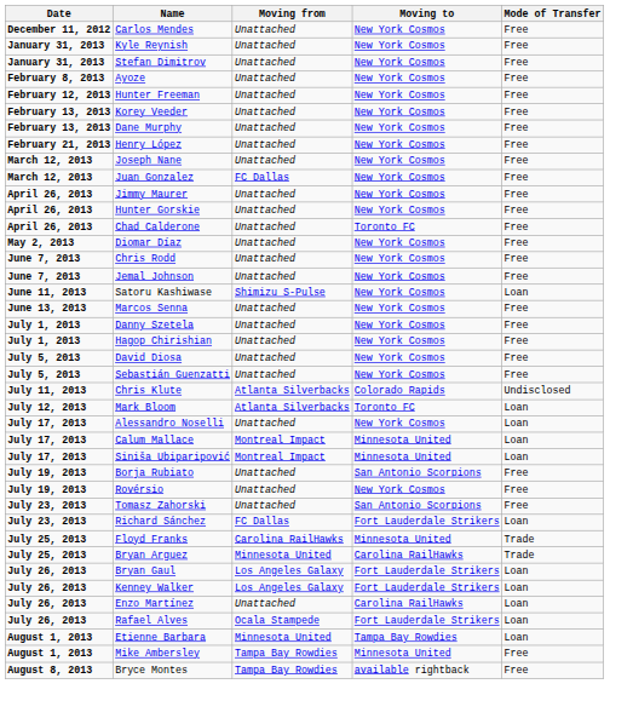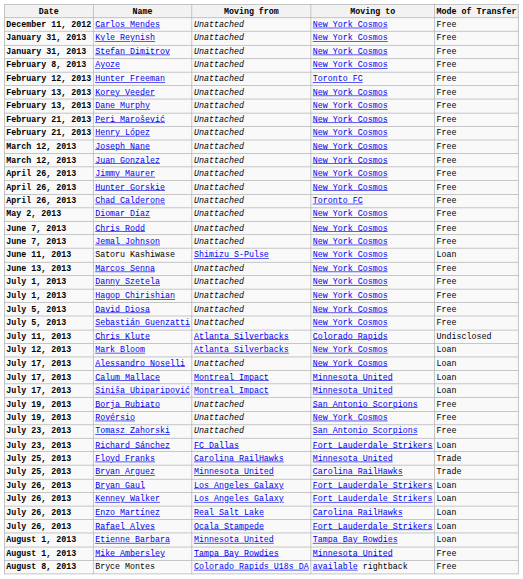 <table class="wikitable sortable">
 <tr>
 <th>Date</th>
 <th>Name</th>
 <th>Moving from</th>
 <th>Moving to</th>
 <th>Mode of Transfer</th>
 </tr>
 <tr>
 <td><strong>December 11, 2012</strong></td>
 <td> <a href='#'>Carlos Mendes</a></td>
 <td><em>Unattached</em></td>
 <td><a href='#'>New York Cosmos</a></td>
 <td>Free</td>
 </tr>
 <tr>
 <td><strong>January 31, 2013</strong></td>
 <td> <a href='#'>Kyle Reynish</a></td>
 <td><em>Unattached</em></td>
 <td><a href='#'>New York Cosmos</a></td>
 <td>Free</td>
 </tr>
 <tr>
 <td><strong>January 31, 2013</strong></td>
 <td> <a href='#'>Stefan Dimitrov</a></td>
 <td><em>Unattached</em></td>
 <td><a href='#'>New York Cosmos</a></td>
 <td>Free</td>
 </tr>
 <tr>
 <td><strong>February 8, 2013</strong></td>
 <td> <a href='#'>Ayoze</a></td>
 <td><em>Unattached</em></td>
 <td><a href='#'>New York Cosmos</a></td>
 <td>Free</td>
 </tr>
 <tr>
 <td><strong>February 12, 2013</strong></td>
 <td> <a href='#'>Hunter Freeman</a></td>
 <td><em>Unattached</em></td>
-<td><a href='#'>New York Cosmos</a></td>
+<td> <a href='#'>Toronto FC</a></td>
 <td>Free</td>
 </tr>
 <tr>
 <td><strong>February 13, 2013</strong></td>
 <td> <a href='#'>Korey Veeder</a></td>
 <td><em>Unattached</em></td>
 <td><a href='#'>New York Cosmos</a></td>
 <td>Free</td>
 </tr>
 <tr>
 <td><strong>February 13, 2013</strong></td>
 <td> <a href='#'>Dane Murphy</a></td>
+<td><em>Unattached</em></td>
+<td><a href='#'>New York Cosmos</a></td>
+<td>Free</td>
+</tr>
+<tr>
+<td><strong>February 21, 2013</strong></td>
+<td> <a href='#'>Peri Marošević</a></td>
 <td><em>Unattached</em></td>
 <td><a href='#'>New York Cosmos</a></td>
 <td>Free</td>
 </tr>
 <tr>
 <td><strong>February 21, 2013</strong></td>
 <td> <a href='#'>Henry López</a></td>
 <td><em>Unattached</em></td>
 <td><a href='#'>New York Cosmos</a></td>
 <td>Free</td>
 </tr>
 <tr>
 <td><strong>March 12, 2013</strong></td>
 <td> <a href='#'>Joseph Nane</a></td>
 <td><em>Unattached</em></td>
 <td><a href='#'>New York Cosmos</a></td>
 <td>Free</td>
 </tr>
 <tr>
 <td><strong>March 12, 2013</strong></td>
 <td> <a href='#'>Juan Gonzalez</a></td>
-<td> <a href='#'>FC Dallas</a></td>
+<td><em>Unattached</em></td>
 <td><a href='#'>New York Cosmos</a></td>
 <td>Free</td>
 </tr>
 <tr>
 <td><strong>April 26, 2013</strong></td>
 <td> <a href='#'>Jimmy Maurer</a></td>
 <td><em>Unattached</em></td>
 <td><a href='#'>New York Cosmos</a></td>
 <td>Free</td>
 </tr>
 <tr>
 <td><strong>April 26, 2013</strong></td>
 <td> <a href='#'>Hunter Gorskie</a></td>
 <td><em>Unattached</em></td>
 <td><a href='#'>New York Cosmos</a></td>
 <td>Free</td>
 </tr>
 <tr>
 <td><strong>April 26, 2013</strong></td>
 <td> <a href='#'>Chad Calderone</a></td>
 <td><em>Unattached</em></td>
 <td> <a href='#'>Toronto FC</a></td>
 <td>Free</td>
 </tr>
 <tr>
 <td><strong>May 2, 2013</strong></td>
 <td> <a href='#'>Diomar Díaz</a></td>
 <td><em>Unattached</em></td>
 <td><a href='#'>New York Cosmos</a></td>
 <td>Free</td>
 </tr>
 <tr>
 <td><strong>June 7, 2013</strong></td>
 <td> <a href='#'>Chris Rodd</a></td>
 <td><em>Unattached</em></td>
 <td><a href='#'>New York Cosmos</a></td>
 <td>Free</td>
 </tr>
 <tr>
 <td><strong>June 7, 2013</strong></td>
 <td> <a href='#'>Jemal Johnson</a></td>
 <td><em>Unattached</em></td>
 <td><a href='#'>New York Cosmos</a></td>
 <td>Free</td>
 </tr>
 <tr>
 <td><strong>June 11, 2013</strong></td>
 <td> Satoru Kashiwase</td>
 <td> <a href='#'>Shimizu S-Pulse</a></td>
 <td><a href='#'>New York Cosmos</a></td>
 <td>Loan</td>
 </tr>
 <tr>
 <td><strong>June 13, 2013</strong></td>
 <td> <a href='#'>Marcos Senna</a></td>
 <td><em>Unattached</em></td>
 <td><a href='#'>New York Cosmos</a></td>
 <td>Free</td>
 </tr>
 <tr>
 <td><strong>July 1, 2013</strong></td>
 <td> <a href='#'>Danny Szetela</a></td>
 <td><em>Unattached</em></td>
 <td><a href='#'>New York Cosmos</a></td>
 <td>Free</td>
 </tr>
 <tr>
 <td><strong>July 1, 2013</strong></td>
 <td> <a href='#'>Hagop Chirishian</a></td>
 <td><em>Unattached</em></td>
 <td><a href='#'>New York Cosmos</a></td>
 <td>Free</td>
 </tr>
 <tr>
 <td><strong>July 5, 2013</strong></td>
 <td> <a href='#'>David Diosa</a></td>
 <td><em>Unattached</em></td>
 <td><a href='#'>New York Cosmos</a></td>
 <td>Free</td>
 </tr>
 <tr>
 <td><strong>July 5, 2013</strong></td>
 <td> <a href='#'>Sebastián Guenzatti</a></td>
 <td><em>Unattached</em></td>
 <td><a href='#'>New York Cosmos</a></td>
 <td>Free</td>
 </tr>
 <tr>
 <td><strong>July 11, 2013</strong></td>
 <td> <a href='#'>Chris Klute</a></td>
 <td><a href='#'>Atlanta Silverbacks</a></td>
 <td> <a href='#'>Colorado Rapids</a></td>
 <td>Undisclosed</td>
 </tr>
 <tr>
 <td><strong>July 12, 2013</strong></td>
 <td> <a href='#'>Mark Bloom</a></td>
 <td><a href='#'>Atlanta Silverbacks</a></td>
-<td> <a href='#'>Toronto FC</a></td>
+<td><a href='#'>New York Cosmos</a></td>
 <td>Loan</td>
 </tr>
 <tr>
 <td><strong>July 17, 2013</strong></td>
 <td> <a href='#'>Alessandro Noselli</a></td>
 <td><em>Unattached</em></td>
 <td><a href='#'>New York Cosmos</a></td>
 <td>Loan</td>
 </tr>
 <tr>
 <td><strong>July 17, 2013</strong></td>
 <td> <a href='#'>Calum Mallace</a></td>
 <td> <a href='#'>Montreal Impact</a></td>
 <td><a href='#'>Minnesota United</a></td>
 <td>Loan</td>
 </tr>
 <tr>
 <td><strong>July 17, 2013</strong></td>
 <td> <a href='#'>Siniša Ubiparipović</a></td>
 <td> <a href='#'>Montreal Impact</a></td>
 <td><a href='#'>Minnesota United</a></td>
 <td>Loan</td>
 </tr>
 <tr>
 <td><strong>July 19, 2013</strong></td>
 <td> <a href='#'>Borja Rubiato</a></td>
 <td><em>Unattached</em></td>
 <td><a href='#'>San Antonio Scorpions</a></td>
 <td>Free</td>
 </tr>
 <tr>
 <td><strong>July 19, 2013</strong></td>
 <td> <a href='#'>Rovérsio</a></td>
 <td><em>Unattached</em></td>
 <td><a href='#'>New York Cosmos</a></td>
 <td>Free</td>
 </tr>
 <tr>
 <td><strong>July 23, 2013</strong></td>
 <td> <a href='#'>Tomasz Zahorski</a></td>
 <td><em>Unattached</em></td>
 <td><a href='#'>San Antonio Scorpions</a></td>
 <td>Free</td>
 </tr>
 <tr>
 <td><strong>July 23, 2013</strong></td>
 <td> <a href='#'>Richard Sánchez</a></td>
 <td> <a href='#'>FC Dallas</a></td>
 <td><a href='#'>Fort Lauderdale Strikers</a></td>
 <td>Loan</td>
 </tr>
 <tr>
 <td><strong>July 25, 2013</strong></td>
 <td> <a href='#'>Floyd Franks</a></td>
 <td><a href='#'>Carolina RailHawks</a></td>
 <td><a href='#'>Minnesota United</a></td>
 <td>Trade</td>
 </tr>
 <tr>
 <td><strong>July 25, 2013</strong></td>
 <td> <a href='#'>Bryan Arguez</a></td>
 <td><a href='#'>Minnesota United</a></td>
 <td><a href='#'>Carolina RailHawks</a></td>
 <td>Trade</td>
 </tr>
 <tr>
 <td><strong>July 26, 2013</strong></td>
 <td> <a href='#'>Bryan Gaul</a></td>
 <td> <a href='#'>Los Angeles Galaxy</a></td>
 <td><a href='#'>Fort Lauderdale Strikers</a></td>
 <td>Loan</td>
 </tr>
 <tr>
 <td><strong>July 26, 2013</strong></td>
 <td> <a href='#'>Kenney Walker</a></td>
 <td> <a href='#'>Los Angeles Galaxy</a></td>
 <td><a href='#'>Fort Lauderdale Strikers</a></td>
 <td>Loan</td>
 </tr>
 <tr>
 <td><strong>July 26, 2013</strong></td>
 <td> <a href='#'>Enzo Martínez</a></td>
-<td><em>Unattached</em></td>
+<td> <a href='#'>Real Salt Lake</a></td>
 <td><a href='#'>Carolina RailHawks</a></td>
 <td>Loan</td>
 </tr>
 <tr>
 <td><strong>July 26, 2013</strong></td>
 <td> <a href='#'>Rafael Alves</a></td>
 <td> <a href='#'>Ocala Stampede</a></td>
 <td><a href='#'>Fort Lauderdale Strikers</a></td>
 <td>Loan</td>
 </tr>
 <tr>
 <td><strong>August 1, 2013</strong></td>
 <td> <a href='#'>Etienne Barbara</a></td>
 <td> <a href='#'>Minnesota United</a></td>
 <td><a href='#'>Tampa Bay Rowdies</a></td>
 <td>Loan</td>
 </tr>
 <tr>
 <td><strong>August 1, 2013</strong></td>
 <td> <a href='#'>Mike Ambersley</a></td>
 <td> <a href='#'>Tampa Bay Rowdies</a></td>
 <td><a href='#'>Minnesota United</a></td>
 <td>Free</td>
 </tr>
 <tr>
 <td><strong>August 8, 2013</strong></td>
 <td> Bryce Montes</td>
-<td> <a href='#'>Tampa Bay Rowdies</a></td>
+<td> <a href='#'>Colorado Rapids U18s DA</a></td>
 <td><a href='#'>available</a> rightback</td>
 <td>Free</td>
 </tr>
 </table>
